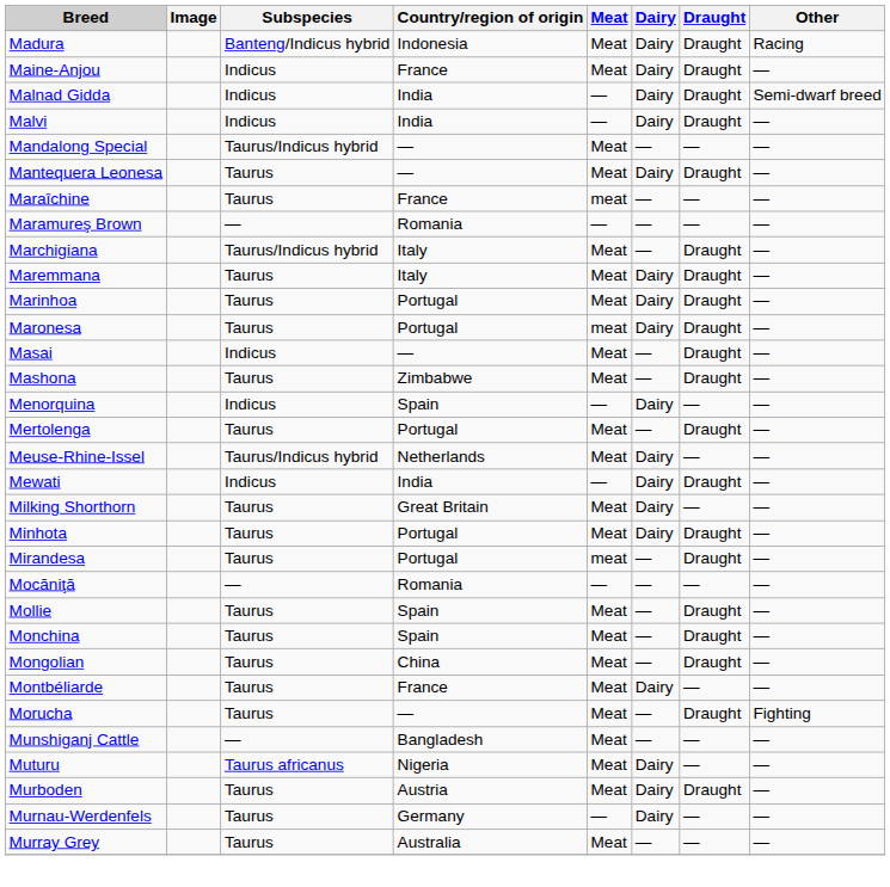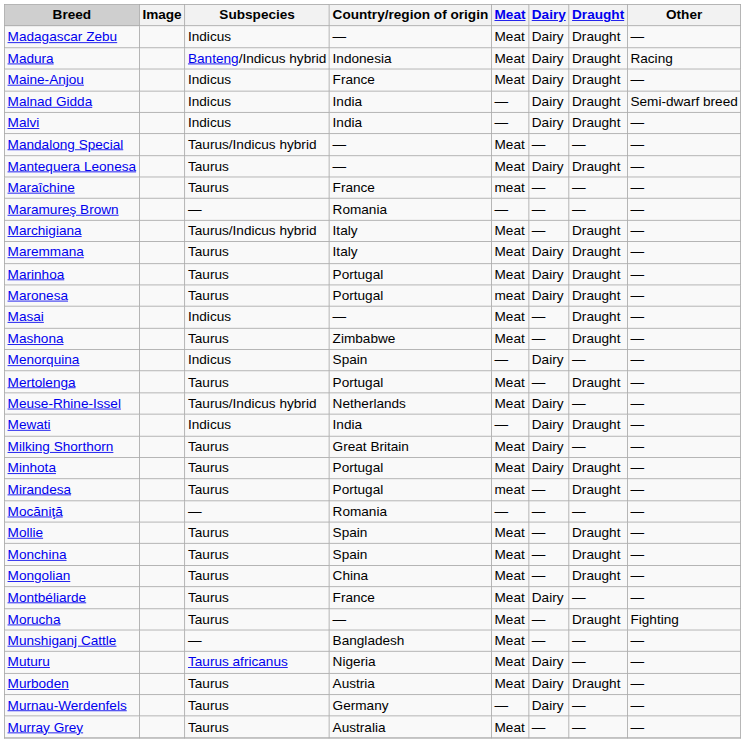 <table class="wikitable sortable">
 <tr>
 <th style="background-color:#cfcfcf;">Breed</th>
 <th>Image</th>
 <th>Subspecies</th>
 <th>Country/region of origin</th>
 <th><a href='#'>Meat</a></th>
 <th><a href='#'>Dairy</a></th>
 <th><a href='#'>Draught</a></th>
 <th>Other</th>
+</tr>
+<tr>
+<td><a href='#'>Madagascar Zebu</a></td>
+<td></td>
+<td>Indicus</td>
+<td>—</td>
+<td>Meat</td>
+<td>Dairy</td>
+<td>Draught</td>
+<td>—</td>
 </tr>
 <tr>
 <td><a href='#'>Madura</a></td>
 <td></td>
 <td><a href='#'>Banteng</a>/Indicus  hybrid</td>
 <td>Indonesia</td>
 <td>Meat</td>
 <td>Dairy</td>
 <td>Draught</td>
 <td>Racing</td>
 </tr>
 <tr>
 <td><a href='#'>Maine-Anjou</a></td>
 <td></td>
 <td>Indicus</td>
 <td>France</td>
 <td>Meat</td>
 <td>Dairy</td>
 <td>Draught</td>
 <td>—</td>
 </tr>
 <tr>
 <td><a href='#'>Malnad Gidda</a></td>
 <td></td>
 <td>Indicus</td>
 <td>India</td>
 <td>—</td>
 <td>Dairy</td>
 <td>Draught</td>
 <td>Semi-dwarf breed</td>
 </tr>
 <tr>
 <td><a href='#'>Malvi</a></td>
 <td></td>
 <td>Indicus</td>
 <td>India</td>
 <td>—</td>
 <td>Dairy</td>
 <td>Draught</td>
 <td>—</td>
 </tr>
 <tr>
 <td><a href='#'>Mandalong Special</a></td>
 <td></td>
 <td>Taurus/Indicus hybrid</td>
 <td>—</td>
 <td>Meat</td>
 <td>—</td>
 <td>—</td>
 <td>—</td>
 </tr>
 <tr>
 <td><a href='#'>Mantequera Leonesa</a></td>
 <td></td>
 <td>Taurus</td>
 <td>—</td>
 <td>Meat</td>
 <td>Dairy</td>
 <td>Draught</td>
 <td>—</td>
 </tr>
 <tr>
 <td><a href='#'>Maraîchine</a></td>
 <td></td>
 <td>Taurus</td>
 <td>France</td>
 <td>meat</td>
 <td>—</td>
 <td>—</td>
 <td>—</td>
 </tr>
 <tr>
 <td><a href='#'>Maramureş Brown</a></td>
 <td></td>
 <td>—</td>
 <td>Romania</td>
 <td>—</td>
 <td>—</td>
 <td>—</td>
 <td>—</td>
 </tr>
 <tr>
 <td><a href='#'>Marchigiana</a></td>
 <td></td>
 <td>Taurus/Indicus hybrid</td>
 <td>Italy</td>
 <td>Meat</td>
 <td>—</td>
 <td>Draught</td>
 <td>—</td>
 </tr>
 <tr>
 <td><a href='#'>Maremmana</a></td>
 <td></td>
 <td>Taurus</td>
 <td>Italy</td>
 <td>Meat</td>
 <td>Dairy</td>
 <td>Draught</td>
 <td>—</td>
 </tr>
 <tr>
 <td><a href='#'>Marinhoa</a></td>
 <td></td>
 <td>Taurus</td>
 <td>Portugal</td>
 <td>Meat</td>
 <td>Dairy</td>
 <td>Draught</td>
 <td>—</td>
 </tr>
 <tr>
 <td><a href='#'>Maronesa</a></td>
 <td></td>
 <td>Taurus</td>
 <td>Portugal</td>
 <td>meat</td>
 <td>Dairy</td>
 <td>Draught</td>
 <td>—</td>
 </tr>
 <tr>
 <td><a href='#'>Masai</a></td>
 <td></td>
 <td>Indicus</td>
 <td>—</td>
 <td>Meat</td>
 <td>—</td>
 <td>Draught</td>
 <td>—</td>
 </tr>
 <tr>
 <td><a href='#'>Mashona</a></td>
 <td></td>
 <td>Taurus</td>
 <td>Zimbabwe</td>
 <td>Meat</td>
 <td>—</td>
 <td>Draught</td>
 <td>—</td>
 </tr>
 <tr>
 <td><a href='#'>Menorquina</a></td>
 <td></td>
 <td>Indicus</td>
 <td>Spain</td>
 <td>—</td>
 <td>Dairy</td>
 <td>—</td>
 <td>—</td>
 </tr>
 <tr>
 <td><a href='#'>Mertolenga</a></td>
 <td></td>
 <td>Taurus</td>
 <td>Portugal</td>
 <td>Meat</td>
 <td>—</td>
 <td>Draught</td>
 <td>—</td>
 </tr>
 <tr>
 <td><a href='#'>Meuse-Rhine-Issel</a></td>
 <td></td>
 <td>Taurus/Indicus hybrid</td>
 <td>Netherlands</td>
 <td>Meat</td>
 <td>Dairy</td>
 <td>—</td>
 <td>—</td>
 </tr>
 <tr>
 <td><a href='#'>Mewati</a></td>
 <td></td>
 <td>Indicus</td>
 <td>India</td>
 <td>—</td>
 <td>Dairy</td>
 <td>Draught</td>
 <td>—</td>
 </tr>
 <tr>
 <td><a href='#'>Milking Shorthorn</a></td>
 <td></td>
 <td>Taurus</td>
 <td>Great Britain</td>
 <td>Meat</td>
 <td>Dairy</td>
 <td>—</td>
 <td>—</td>
 </tr>
 <tr>
 <td><a href='#'>Minhota</a></td>
 <td></td>
 <td>Taurus</td>
 <td>Portugal</td>
 <td>Meat</td>
 <td>Dairy</td>
 <td>Draught</td>
 <td>—</td>
 </tr>
 <tr>
 <td><a href='#'>Mirandesa</a></td>
 <td></td>
 <td>Taurus</td>
 <td>Portugal</td>
 <td>meat</td>
 <td>—</td>
 <td>Draught</td>
 <td>—</td>
 </tr>
 <tr>
 <td><a href='#'>Mocăniţă</a></td>
 <td></td>
 <td>—</td>
 <td>Romania</td>
 <td>—</td>
 <td>—</td>
 <td>—</td>
 <td>—</td>
 </tr>
 <tr>
 <td><a href='#'>Mollie</a></td>
 <td></td>
 <td>Taurus</td>
 <td>Spain</td>
 <td>Meat</td>
 <td>—</td>
 <td>Draught</td>
 <td>—</td>
 </tr>
 <tr>
 <td><a href='#'>Monchina</a></td>
 <td></td>
 <td>Taurus</td>
 <td>Spain</td>
 <td>Meat</td>
 <td>—</td>
 <td>Draught</td>
 <td>—</td>
 </tr>
 <tr>
 <td><a href='#'>Mongolian</a></td>
 <td></td>
 <td>Taurus</td>
 <td>China</td>
 <td>Meat</td>
 <td>—</td>
 <td>Draught</td>
 <td>—</td>
 </tr>
 <tr>
 <td><a href='#'>Montbéliarde</a></td>
 <td></td>
 <td>Taurus</td>
 <td>France</td>
 <td>Meat</td>
 <td>Dairy</td>
 <td>—</td>
 <td>—</td>
 </tr>
 <tr>
 <td><a href='#'>Morucha</a></td>
 <td></td>
 <td>Taurus</td>
 <td>—</td>
 <td>Meat</td>
 <td>—</td>
 <td>Draught</td>
 <td>Fighting</td>
 </tr>
 <tr>
 <td><a href='#'>Munshiganj Cattle</a></td>
 <td></td>
 <td>—</td>
 <td>Bangladesh</td>
 <td>Meat</td>
 <td>—</td>
 <td>—</td>
 <td>—</td>
 </tr>
 <tr>
 <td><a href='#'>Muturu</a></td>
 <td></td>
 <td><a href='#'>Taurus africanus</a></td>
 <td>Nigeria</td>
 <td>Meat</td>
 <td>Dairy</td>
 <td>—</td>
 <td>—</td>
 </tr>
 <tr>
 <td><a href='#'>Murboden</a></td>
 <td></td>
 <td>Taurus</td>
 <td>Austria</td>
 <td>Meat</td>
 <td>Dairy</td>
 <td>Draught</td>
 <td>—</td>
 </tr>
 <tr>
 <td><a href='#'>Murnau-Werdenfels</a></td>
 <td></td>
 <td>Taurus</td>
 <td>Germany</td>
 <td>—</td>
 <td>Dairy</td>
 <td>—</td>
 <td>—</td>
 </tr>
 <tr>
 <td><a href='#'>Murray Grey</a></td>
 <td></td>
 <td>Taurus</td>
 <td>Australia</td>
 <td>Meat</td>
 <td>—</td>
 <td>—</td>
 <td>—</td>
 </tr>
 <tr class="sortbottom">
 </tr>
 </table>
